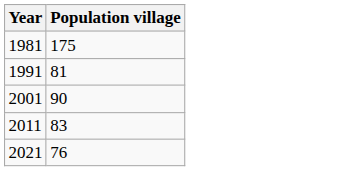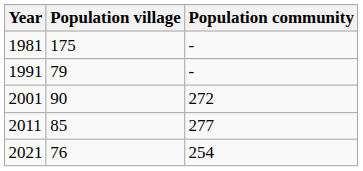 <table class="wikitable">
 <tr>
 <th>Year</th>
 <th>Population village</th>
+<th>Population community</th>
 </tr>
 <tr>
 <td>1981</td>
 <td>175</td>
+<td>-</td>
 </tr>
 <tr>
 <td>1991</td>
-<td>81</td>
+<td>79</td>
+<td>-</td>
 </tr>
 <tr>
 <td>2001</td>
 <td>90</td>
+<td>272</td>
 </tr>
 <tr>
 <td>2011</td>
-<td>83</td>
+<td>85</td>
+<td>277</td>
 </tr>
 <tr>
 <td>2021</td>
 <td>76</td>
+<td>254</td>
 </tr>
 </table>
